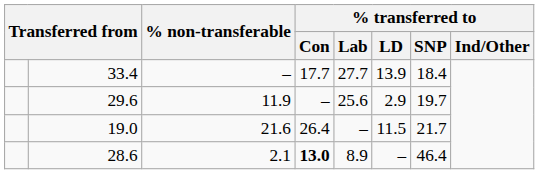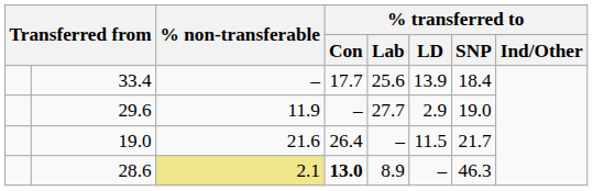 <table class="wikitable" style="text-align:right;">
 <tr>
 <th rowspan="2" colspan="2">Transferred from</th>
 <th rowspan="2">% non-transferable</th>
 <th colspan="5">% transferred to</th>
 </tr>
 <tr>
 <th>Con</th>
 <th>Lab</th>
 <th>LD</th>
 <th>SNP</th>
 <th>Ind/Other</th>
 </tr>
 <tr>
 <td></td>
 <td>33.4</td>
 <td>–</td>
 <td>17.7</td>
-<td>27.7</td>
+<td>25.6</td>
 <td>13.9</td>
 <td>18.4</td>
 </tr>
 <tr>
 <td></td>
 <td>29.6</td>
 <td>11.9</td>
 <td>–</td>
-<td>25.6</td>
+<td>27.7</td>
 <td>2.9</td>
-<td>19.7</td>
+<td>19.0</td>
 </tr>
 <tr>
 <td></td>
 <td>19.0</td>
 <td>21.6</td>
 <td>26.4</td>
 <td>–</td>
 <td>11.5</td>
 <td>21.7</td>
 </tr>
 <tr>
 <td></td>
 <td>28.6</td>
-<td>2.1</td>
+<td style="background: khaki;">2.1</td>
 <td><strong>13.0</strong></td>
 <td>8.9</td>
 <td>–</td>
-<td>46.4</td>
+<td>46.3</td>
 </tr>
 </table>
